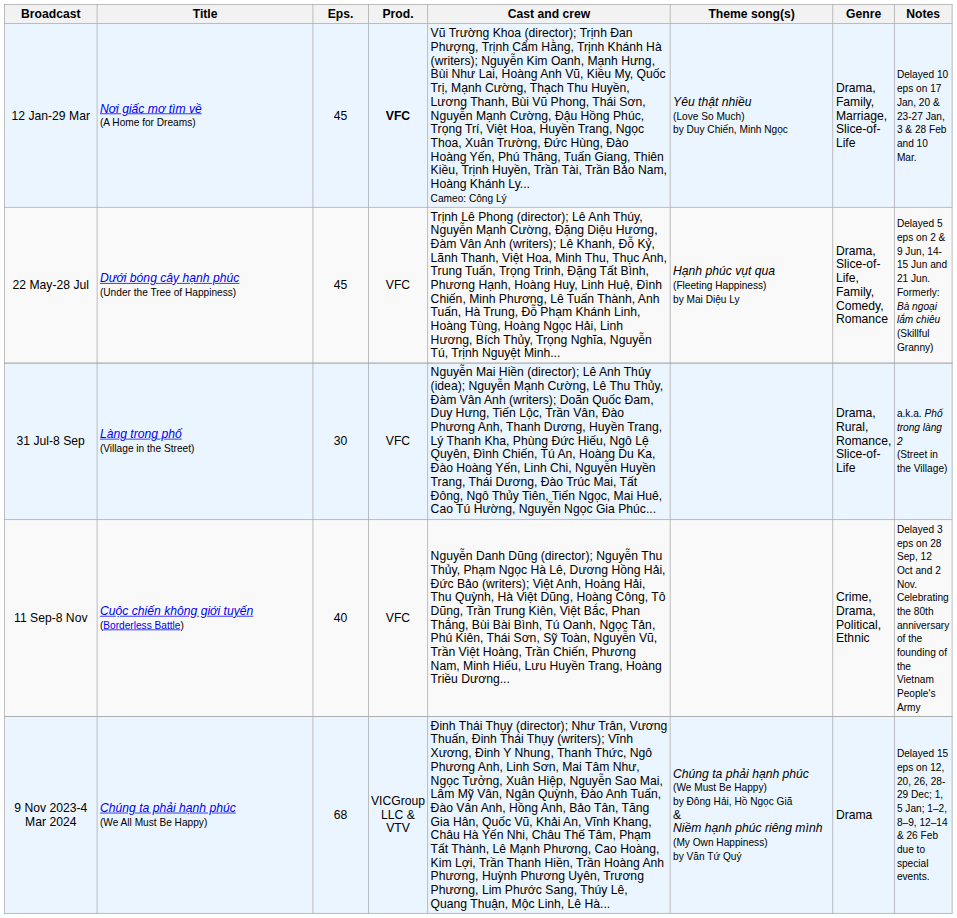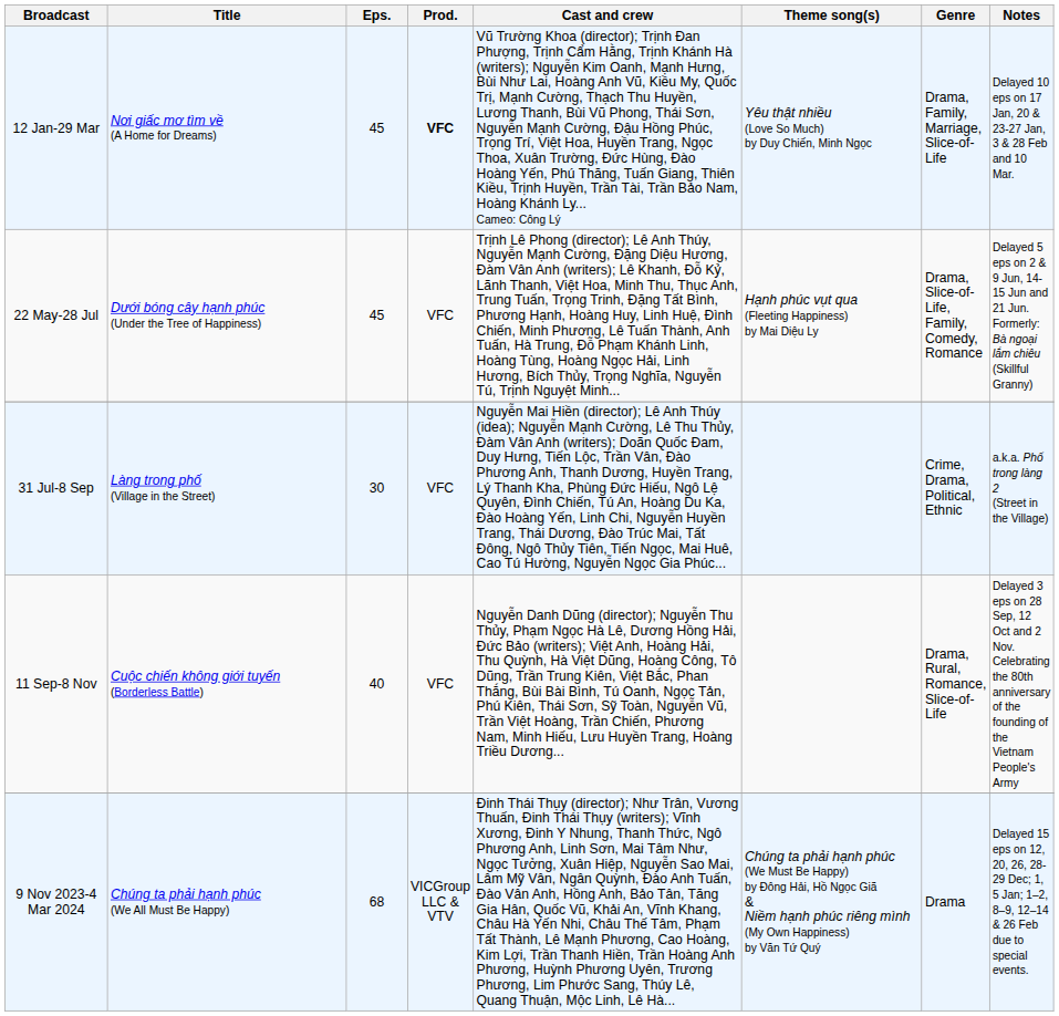 <table class="wikitable sortable">
 <tr>
 <th style="width:10%;">Broadcast</th>
 <th style="width:24%;">Title</th>
 <th style="width:6%;">Eps.</th>
 <th style="width:5%;">Prod.</th>
 <th style="width:27%;">Cast and crew</th>
 <th style="width:18%;">Theme song(s)</th>
 <th style="width:5%;">Genre</th>
 <th style="width:5%;">Notes</th>
 </tr>
 <tr ---- bgcolor="#ebf5ff">
 <td style="text-align:center;">12 Jan-29 Mar<br></td>
 <td><em><a href='#'>Nơi giấc mơ tìm về</a></em><br><small>(A Home for Dreams)</small></td>
 <td style="text-align:center;">45</td>
 <td style="text-align:center;"><strong>VFC</strong></td>
 <td>Vũ Trường Khoa (director); Trịnh Đan Phượng, Trịnh Cẩm Hằng, Trịnh Khánh Hà (writers); Nguyễn Kim Oanh, Mạnh Hưng, Bùi Như Lai, Hoàng Anh Vũ, Kiều My, Quốc Trị, Mạnh Cường, Thạch Thu Huyền, Lương Thanh, Bùi Vũ Phong, Thái Sơn, Nguyễn Mạnh Cường, Đậu Hồng Phúc, Trọng Trí, Việt Hoa, Huyền Trang, Ngọc Thoa, Xuân Trường, Đức Hùng, Đào Hoàng Yến, Phú Thăng, Tuấn Giang, Thiên Kiều, Trịnh Huyền, Trần Tài, Trần Bảo Nam, Hoàng Khánh Ly...<br><small>Cameo: Công Lý</small></td>
 <td><em>Yêu thật nhiều</em><br><small>(Love So Much)<br>by Duy Chiến, Minh Ngọc</small></td>
 <td>Drama, Family, Marriage, Slice-of-Life</td>
 <td><small>Delayed 10 eps on 17 Jan, 20 & 23-27 Jan, 3 & 28 Feb and 10 Mar.</small></td>
 </tr>
 <tr>
 <td style="text-align:center;">22 May-28 Jul<br></td>
 <td><em><a href='#'>Dưới bóng cây hạnh phúc</a></em><br><small>(Under the Tree of Happiness)</small></td>
 <td style="text-align:center;">45</td>
 <td style="text-align:center;">VFC</td>
 <td>Trịnh Lê Phong (director); Lê Anh Thúy, Nguyễn Mạnh Cường, Đặng Diệu Hương, Đàm Vân Anh (writers); Lê Khanh, Đỗ Kỷ, Lãnh Thanh, Việt Hoa, Minh Thu, Thục Anh, Trung Tuấn, Trọng Trinh, Đặng Tất Bình, Phương Hạnh, Hoàng Huy, Linh Huệ, Đình Chiến, Minh Phương, Lê Tuấn Thành, Anh Tuấn, Hà Trung, Đỗ Phạm Khánh Linh, Hoàng Tùng, Hoàng Ngọc Hải, Linh Hương, Bích Thủy, Trọng Nghĩa, Nguyễn Tú, Trịnh Nguyệt Minh...</td>
 <td><em>Hạnh phúc vụt qua</em><br><small>(Fleeting Happiness)<br>by Mai Diệu Ly</small></td>
 <td>Drama, Slice-of-Life, Family, Comedy, Romance</td>
 <td><small>Delayed 5 eps on 2 & 9 Jun, 14-15 Jun and 21 Jun.</small><br><small>Formerly: <em>Bà ngoại lắm chiêu</em><br>(Skillful Granny)</small></td>
 </tr>
 <tr>
 </tr>
 <tr ---- bgcolor="#ebf5ff">
 <td style="text-align:center;">31 Jul-8 Sep<br></td>
 <td><em><a href='#'>Làng trong phố</a></em><br><small>(Village in the Street)</small></td>
 <td style="text-align:center;">30</td>
 <td style="text-align:center;">VFC</td>
 <td>Nguyễn Mai Hiền (director); Lê Anh Thúy (idea); Nguyễn Mạnh Cường, Lê Thu Thủy, Đàm Vân Anh (writers); Doãn Quốc Đam, Duy Hưng, Tiến Lộc, Trần Vân, Đào Phương Anh, Thanh Dương, Huyền Trang, Lý Thanh Kha, Phùng Đức Hiếu, Ngô Lệ Quyên, Đình Chiến, Tú An, Hoàng Du Ka, Đào Hoàng Yến, Linh Chi, Nguyễn Huyền Trang, Thái Dương, Đào Trúc Mai, Tất Đông, Ngô Thủy Tiên, Tiến Ngọc, Mai Huê, Cao Tú Hường, Nguyễn Ngọc Gia Phúc...</td>
 <td></td>
-<td>Drama, Rural, Romance, Slice-of-Life</td>
+<td>Crime, Drama, Political, Ethnic</td>
 <td><small>a.k.a. <em>Phố trong làng 2</em><br>(Street in the Village)</small></td>
 </tr>
 <tr>
 <td style="text-align:center;">11 Sep-8 Nov<br></td>
 <td><em><a href='#'>Cuộc chiến không giới tuyến</a></em><br><small>(<a href='#'>Borderless Battle</a>)</small></td>
 <td style="text-align:center;">40</td>
 <td style="text-align:center;">VFC</td>
 <td>Nguyễn Danh Dũng (director); Nguyễn Thu Thủy, Phạm Ngọc Hà Lê, Dương Hồng Hải, Đức Bảo (writers); Việt Anh, Hoàng Hải, Thu Quỳnh, Hà Việt Dũng, Hoàng Công, Tô Dũng, Trần Trung Kiên, Việt Bắc, Phan Thắng, Bùi Bài Bình, Tú Oanh, Ngọc Tản, Phú Kiên, Thái Sơn, Sỹ Toàn, Nguyễn Vũ, Trần Việt Hoàng, Trần Chiến, Phương Nam, Minh Hiếu, Lưu Huyền Trang, Hoàng Triều Dương...</td>
 <td></td>
-<td>Crime, Drama, Political, Ethnic</td>
+<td>Drama, Rural, Romance, Slice-of-Life</td>
 <td><small>Delayed 3 eps on 28 Sep, 12 Oct and 2 Nov.</small><br><small>Celebrating the 80th anniversary of the founding of the Vietnam People's Army</small></td>
 </tr>
 <tr>
 </tr>
 <tr ---- bgcolor="#ebf5ff">
 <td style="text-align:center;">9 Nov 2023-4 Mar 2024<br></td>
 <td><em><a href='#'>Chúng ta phải hạnh phúc</a></em><br><small>(We All Must Be Happy)</small></td>
 <td style="text-align:center;">68</td>
 <td style="text-align:center;">VICGroup LLC & VTV</td>
 <td>Đinh Thái Thụy (director); Như Trân, Vương Thuấn, Đinh Thái Thụy (writers); Vĩnh Xương, Đinh Y Nhung, Thanh Thức, Ngô Phương Anh, Linh Sơn, Mai Tâm Như, Ngọc Tưởng, Xuân Hiệp, Nguyễn Sao Mai, Lâm Mỹ Vân, Ngân Quỳnh, Đào Anh Tuấn, Đào Vân Anh, Hồng Anh, Bảo Tân, Tăng Gia Hân, Quốc Vũ, Khải An, Vĩnh Khang, Châu Hà Yến Nhi, Châu Thế Tâm, Phạm Tất Thành, Lê Mạnh Phương, Cao Hoàng, Kim Lợi, Trần Thanh Hiền, Trần Hoàng Anh Phương, Huỳnh Phương Uyên, Trương Phương, Lim Phước Sang, Thúy Lê, Quang Thuận, Mộc Linh, Lê Hà...</td>
 <td><em>Chúng ta phải hạnh phúc</em><br><small>(We Must Be Happy)<br>by Đông Hải, Hồ Ngọc Giã</small><br>&<br><em>Niềm hạnh phúc riêng mình</em><br><small>(My Own Happiness)<br>by Văn Tứ Quý</small></td>
 <td>Drama</td>
 <td><small>Delayed 15 eps on 12, 20, 26, 28-29 Dec; 1, 5 Jan; 1–2, 8–9, 12–14 & 26 Feb due to special events.</small></td>
 </tr>
 </table>
